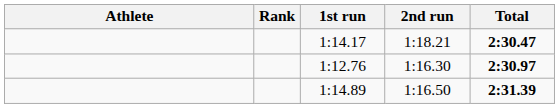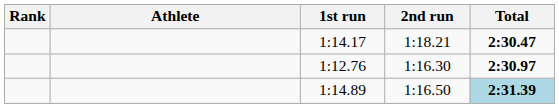 <table class=wikitable style="text-align:center">
 <tr>
+<th width=40>Rank</th>
 <th width=250>Athlete</th>
-<th width=40>Rank</th>
 <th width=80>1st run</th>
 <th width=80>2nd run</th>
 <th width=80>Total</th>
 </tr>
 <tr>
+<td></td>
 <td align=left></td>
-<td></td>
 <td>1:14.17</td>
 <td>1:18.21</td>
 <td><strong>2:30.47</strong></td>
 </tr>
 <tr>
+<td></td>
 <td align=left></td>
-<td></td>
 <td>1:12.76</td>
 <td>1:16.30</td>
 <td><strong>2:30.97</strong></td>
 </tr>
 <tr>
+<td></td>
 <td align=left></td>
-<td></td>
 <td>1:14.89</td>
 <td>1:16.50</td>
-<td><strong>2:31.39</strong></td>
+<td style="background: lightblue;"><strong>2:31.39</strong></td>
 </tr>
 </table>
